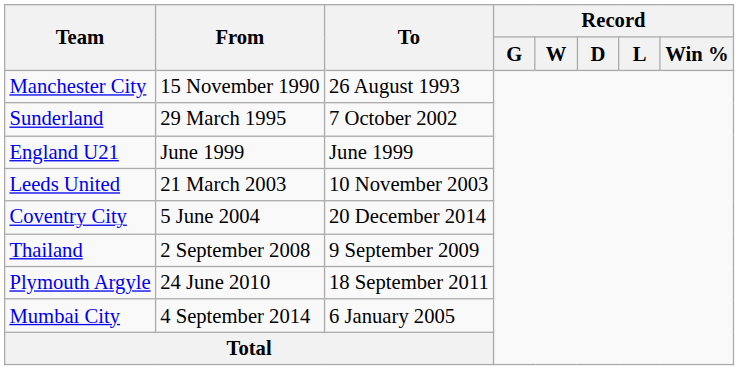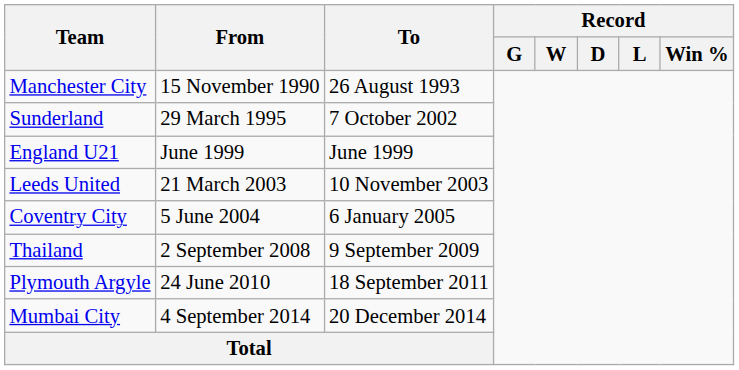 <table class="wikitable" style="text-align: center">
 <tr>
 <th rowspan="2">Team</th>
 <th rowspan="2">From</th>
 <th rowspan="2">To</th>
 <th colspan="5">Record</th>
 </tr>
 <tr>
 <th width=25>G</th>
 <th width=25>W</th>
 <th width=25>D</th>
 <th width=25>L</th>
 <th>Win %</th>
 </tr>
 <tr>
 <td align=left><a href='#'>Manchester City</a></td>
 <td align=left>15 November 1990</td>
 <td align=left>26 August 1993<br></td>
 </tr>
 <tr>
 <td align=left><a href='#'>Sunderland</a></td>
 <td align=left>29 March 1995</td>
 <td align=left>7 October 2002<br></td>
 </tr>
 <tr>
 <td align=left><a href='#'>England U21</a></td>
 <td align=left>June 1999</td>
 <td align=left>June 1999<br></td>
 </tr>
 <tr>
 <td align=left><a href='#'>Leeds United</a></td>
 <td align=left>21 March 2003</td>
 <td align=left>10 November 2003<br></td>
 </tr>
 <tr>
 <td align=left><a href='#'>Coventry City</a></td>
 <td align=left>5 June 2004</td>
-<td align=left>20 December 2014<br></td>
+<td align=left>6 January 2005<br></td>
 </tr>
 <tr>
 <td align=left><a href='#'>Thailand</a></td>
 <td align=left>2 September 2008</td>
 <td align=left>9 September 2009<br></td>
 </tr>
 <tr>
 <td align=left><a href='#'>Plymouth Argyle</a></td>
 <td align=left>24 June 2010</td>
 <td align=left>18 September 2011<br></td>
 </tr>
 <tr>
 <td align=left><a href='#'>Mumbai City</a></td>
 <td align=left>4 September 2014</td>
-<td align=left>6 January 2005<br></td>
+<td align=left>20 December 2014<br></td>
 </tr>
 <tr>
 <th colspan="3">Total<br></th>
 </tr>
 </table>
